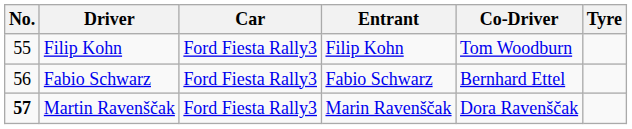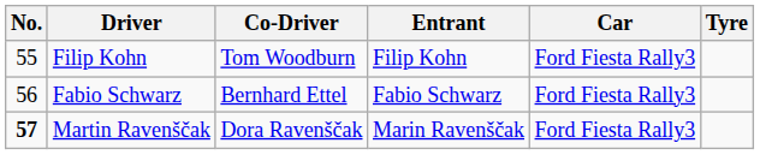 <table class="wikitable" style="font-size: 85%;">
 <tr>
 <th>No.</th>
 <th>Driver</th>
+<th>Co-Driver</th>
+<th>Entrant</th>
 <th>Car</th>
-<th>Entrant</th>
-<th>Co-Driver</th>
 <th>Tyre</th>
 </tr>
 <tr>
 <td align="center">55</td>
 <td> <a href='#'>Filip Kohn</a></td>
+<td> <a href='#'>Tom Woodburn</a></td>
+<td> <a href='#'>Filip Kohn</a></td>
 <td><a href='#'>Ford Fiesta Rally3</a></td>
-<td> <a href='#'>Filip Kohn</a></td>
-<td> <a href='#'>Tom Woodburn</a></td>
 <td align="center"></td>
 </tr>
 <tr>
 <td align="center">56</td>
 <td> <a href='#'>Fabio Schwarz</a></td>
+<td> <a href='#'>Bernhard Ettel</a></td>
+<td> <a href='#'>Fabio Schwarz</a></td>
 <td><a href='#'>Ford Fiesta Rally3</a></td>
-<td> <a href='#'>Fabio Schwarz</a></td>
-<td> <a href='#'>Bernhard Ettel</a></td>
 <td align="center"></td>
 </tr>
 <tr>
 <td align="center"><strong>57</strong></td>
 <td> <a href='#'>Martin Ravenščak</a></td>
+<td> <a href='#'>Dora Ravenščak</a></td>
+<td> <a href='#'>Marin Ravenščak</a></td>
 <td><a href='#'>Ford Fiesta Rally3</a></td>
-<td> <a href='#'>Marin Ravenščak</a></td>
-<td> <a href='#'>Dora Ravenščak</a></td>
 <td align="center"></td>
 </tr>
 </table>
